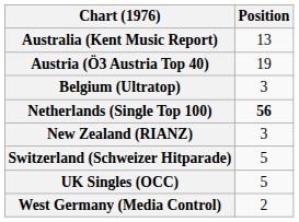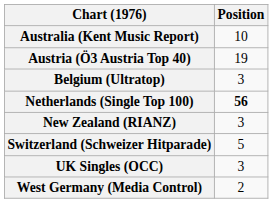 <table class="wikitable sortable plainrowheaders" style="text-align:center">
 <tr>
 <th scope="col">Chart (1976)</th>
 <th scope="col">Position</th>
 </tr>
 <tr>
 <th scope="row">Australia (Kent Music Report)</th>
-<td>13</td>
+<td>10</td>
 </tr>
 <tr>
 <th scope="row">Austria (Ö3 Austria Top 40)</th>
 <td>19</td>
 </tr>
 <tr>
 <th scope="row">Belgium (Ultratop)</th>
 <td>3</td>
 </tr>
 <tr>
 <th scope="row">Netherlands (Single Top 100)</th>
 <td><strong>56</strong></td>
 </tr>
 <tr>
 <th scope="row">New Zealand (RIANZ)</th>
 <td>3</td>
 </tr>
 <tr>
 <th scope="row">Switzerland (Schweizer Hitparade)</th>
 <td>5</td>
 </tr>
 <tr>
 <th scope="row">UK Singles (OCC)</th>
-<td>5</td>
+<td>3</td>
 </tr>
 <tr>
 <th scope="row">West Germany (Media Control)</th>
 <td>2</td>
 </tr>
 </table>
